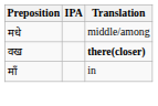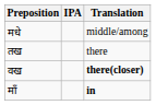 <table class="wikitable">
 <tr>
 <th>Preposition</th>
 <th>IPA</th>
 <th>Translation</th>
 </tr>
 <tr>
 <td>मधे</td>
 <td></td>
 <td>middle/among</td>
 </tr>
 <tr>
+<td>तख</td>
+<td></td>
+<td>there</td>
+</tr>
+<tr>
 <td>वख</td>
 <td></td>
 <td><strong>there(closer)</strong></td>
 </tr>
 <tr>
 <td>माँ</td>
 <td></td>
-<td>in</td>
+<td><strong>in</strong></td>
 </tr>
 </table>
